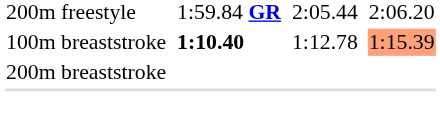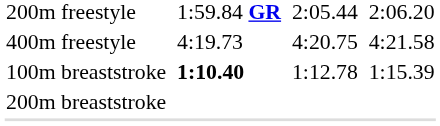 <table>
 <tr>
 <td>200m freestyle</td>
 <td></td>
 <td>1:59.84 <strong><a href='#'>GR</a></strong></td>
 <td></td>
 <td>2:05.44</td>
 <td></td>
 <td>2:06.20</td>
 </tr>
 <tr>
+<td>400m freestyle</td>
+<td></td>
+<td>4:19.73</td>
+<td></td>
+<td>4:20.75</td>
+<td></td>
+<td>4:21.58</td>
+</tr>
+<tr>
 <td>100m breaststroke</td>
 <td></td>
 <td><strong>1:10.40</strong></td>
 <td></td>
 <td>1:12.78</td>
 <td></td>
-<td style="background: lightsalmon;">1:15.39</td>
+<td>1:15.39</td>
 </tr>
 <tr>
 <td>200m breaststroke</td>
 <td></td>
 <td></td>
 <td></td>
 <td></td>
 <td></td>
 <td></td>
 </tr>
 <tr bgcolor=#DDDDDD>
 <td colspan=7></td>
 </tr>
 </table>
